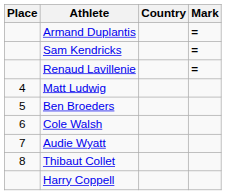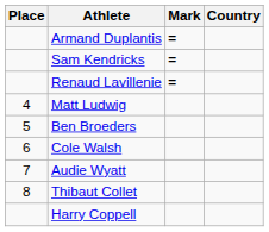 <table class="wikitable mw-datatable sortable">
 <tr>
 <th>Place</th>
 <th>Athlete</th>
+<th>Mark</th>
 <th>Country</th>
-<th>Mark</th>
 </tr>
 <tr>
 <td align=center></td>
 <td><a href='#'>Armand Duplantis</a></td>
+<td> <strong>=</strong></td>
 <td></td>
-<td> <strong>=</strong></td>
 </tr>
 <tr>
 <td align=center></td>
 <td><a href='#'>Sam Kendricks</a></td>
+<td> <strong>=</strong></td>
 <td></td>
-<td> <strong>=</strong></td>
 </tr>
 <tr>
 <td align=center></td>
 <td><a href='#'>Renaud Lavillenie</a></td>
+<td> <strong>=</strong></td>
 <td></td>
-<td> <strong>=</strong></td>
 </tr>
 <tr>
 <td align=center>4</td>
 <td><a href='#'>Matt Ludwig</a></td>
 <td></td>
 <td></td>
 </tr>
 <tr>
 <td align=center>5</td>
 <td><a href='#'>Ben Broeders</a></td>
 <td></td>
 <td></td>
 </tr>
 <tr>
 <td align=center>6</td>
 <td><a href='#'>Cole Walsh</a></td>
 <td></td>
 <td></td>
 </tr>
 <tr>
 <td align=center>7</td>
 <td><a href='#'>Audie Wyatt</a></td>
 <td></td>
 <td></td>
 </tr>
 <tr>
 <td align=center>8</td>
 <td><a href='#'>Thibaut Collet</a></td>
 <td></td>
 <td></td>
 </tr>
 <tr>
 <td align=center></td>
 <td><a href='#'>Harry Coppell</a></td>
 <td></td>
 <td></td>
 </tr>
 </table>
